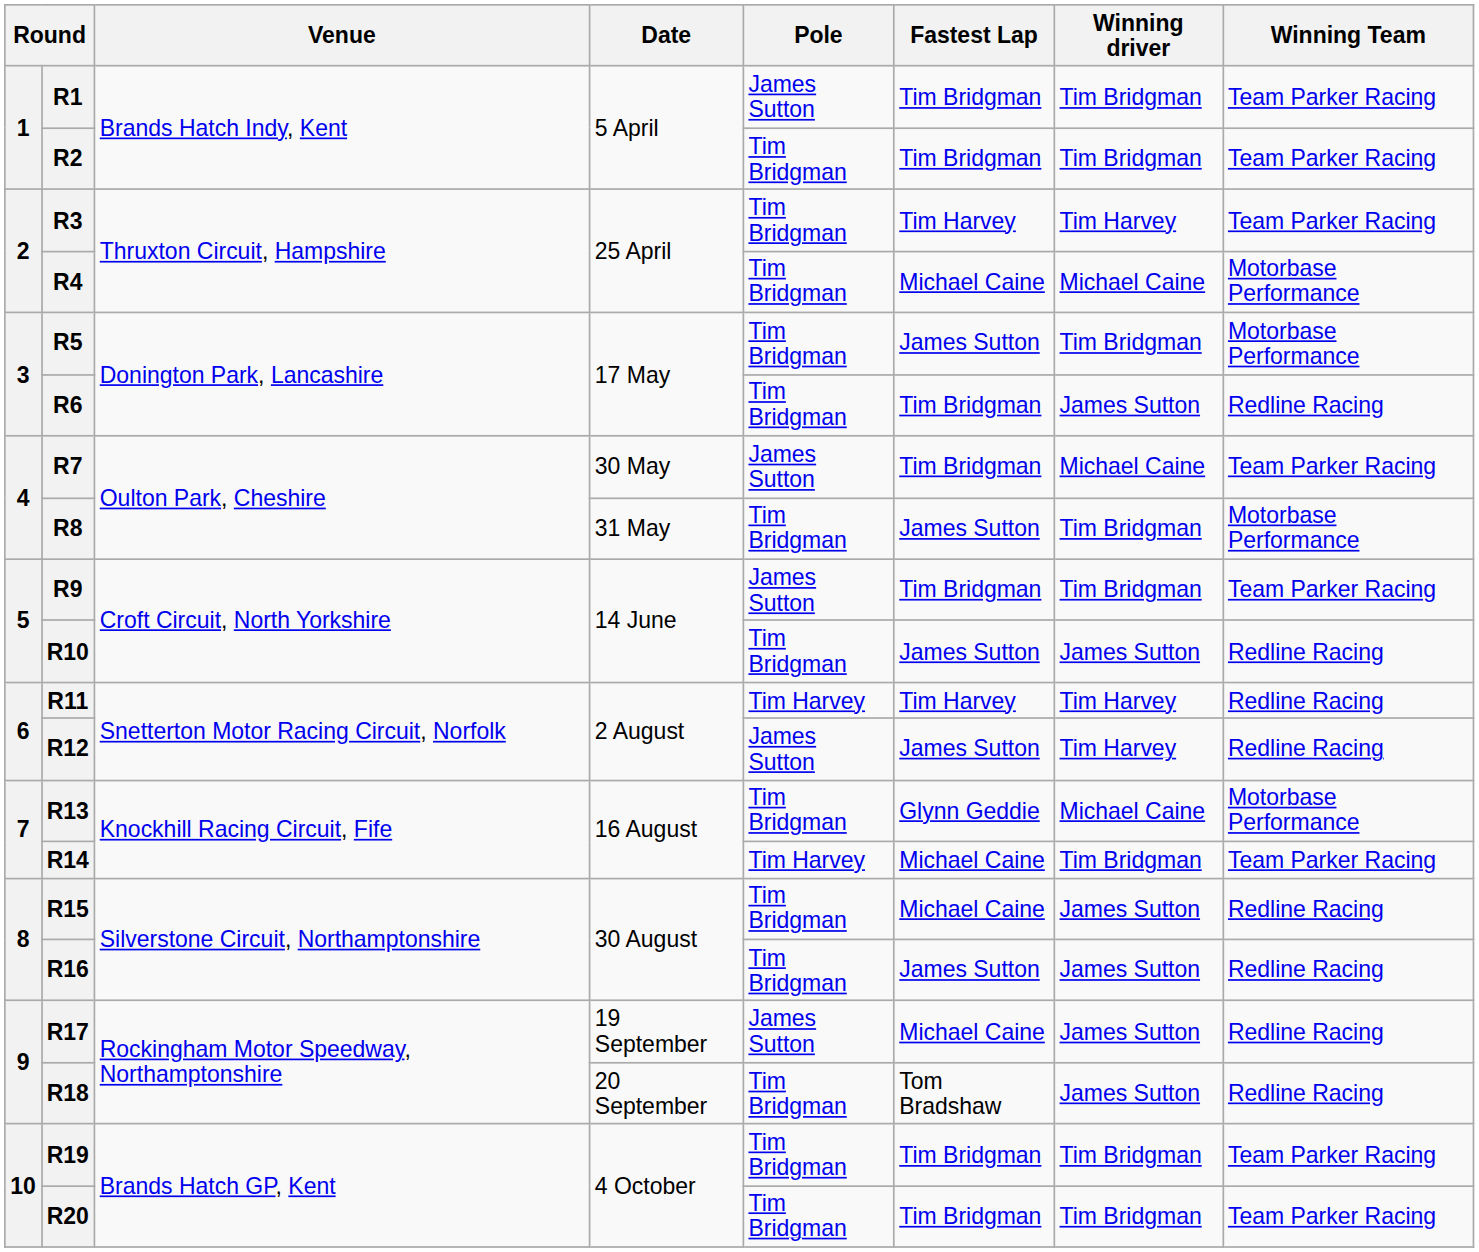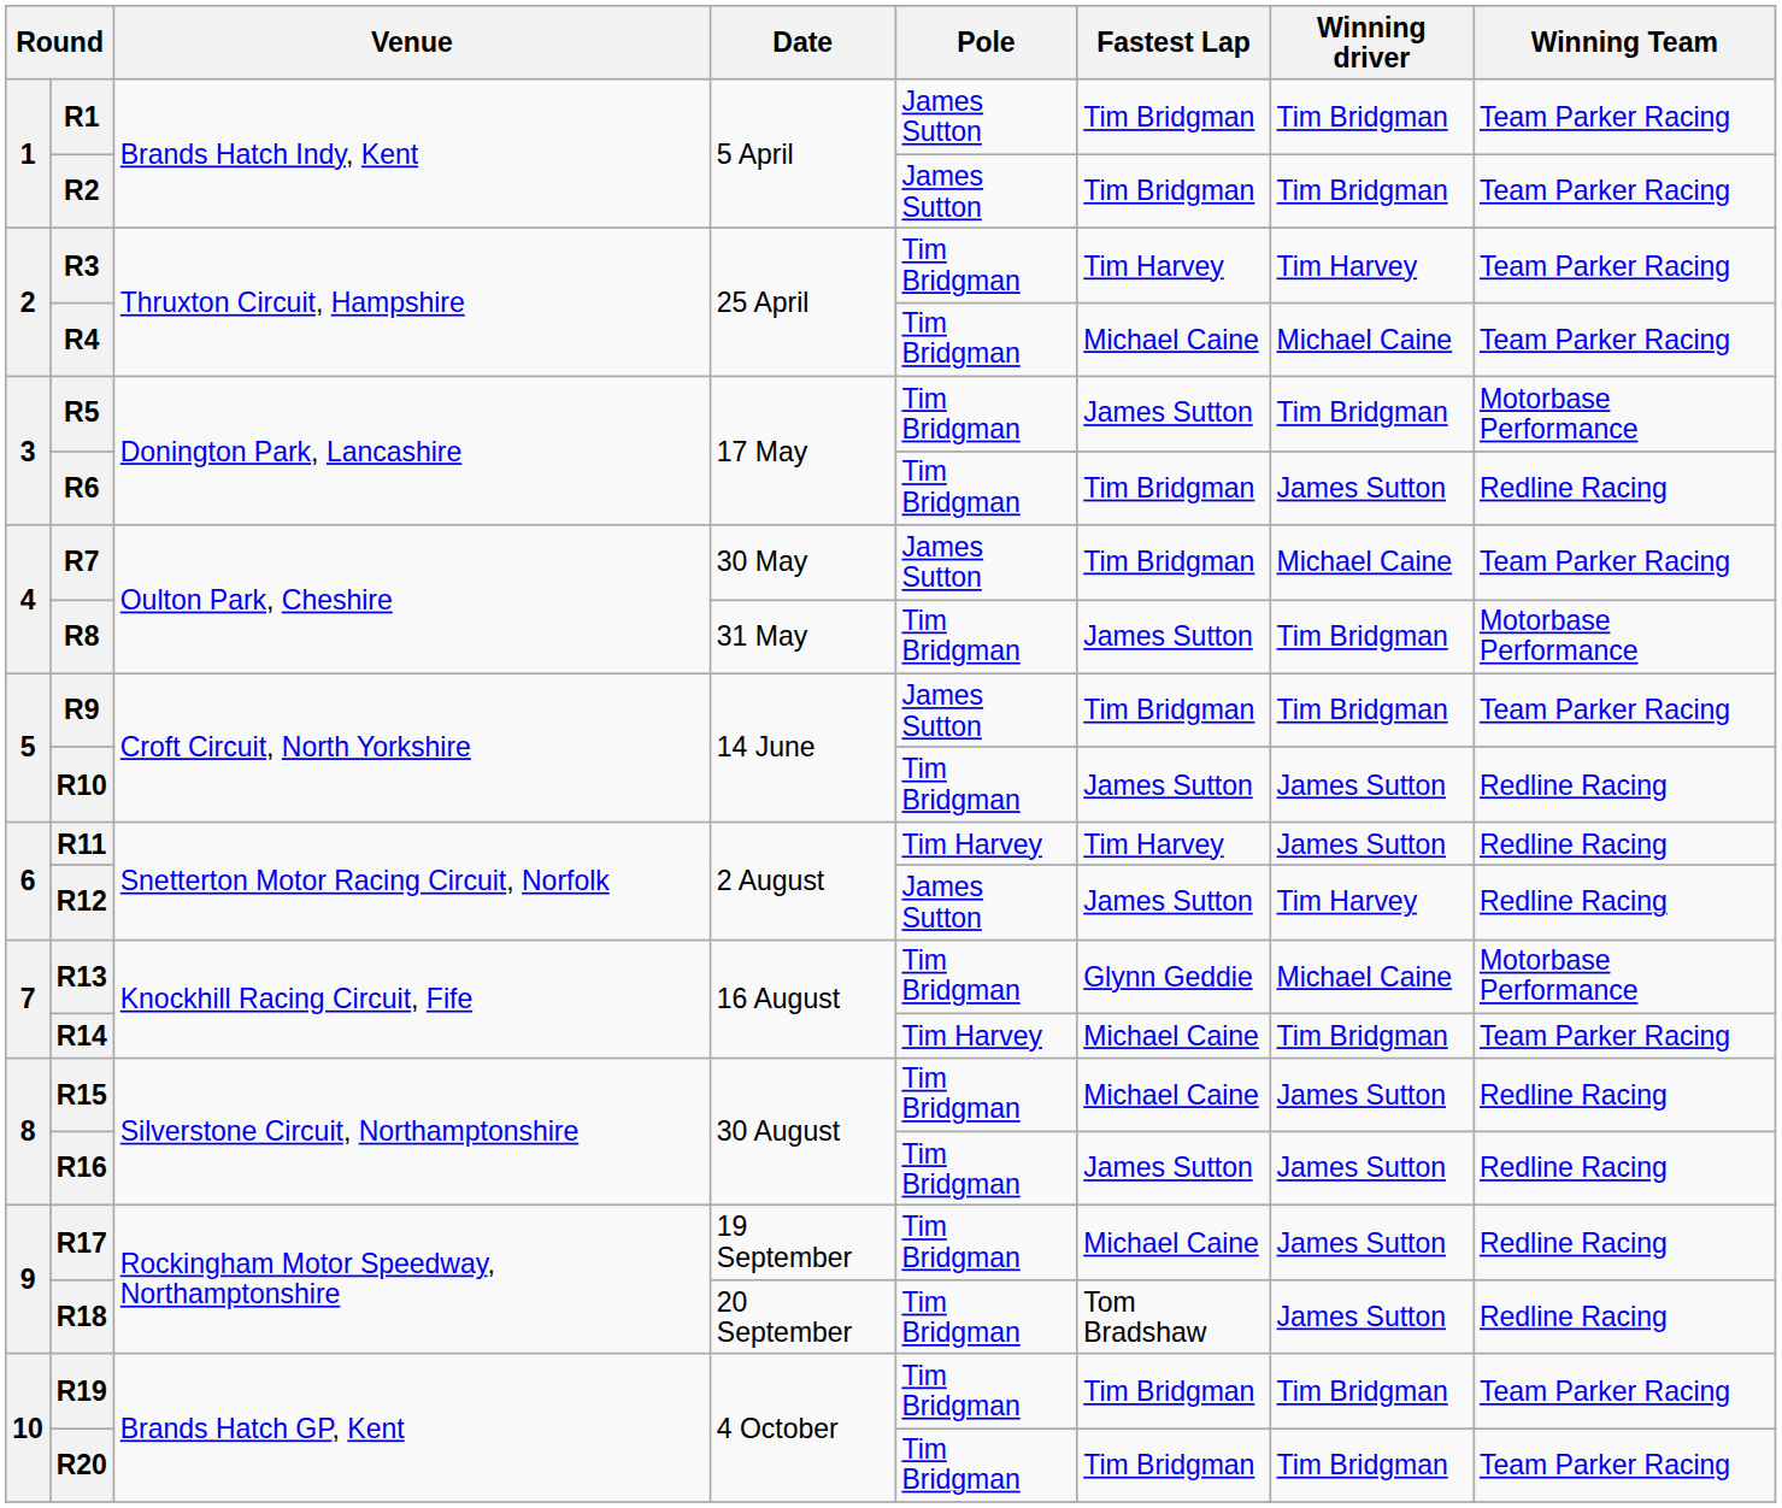 <table class="wikitable" style="font-size: 85%">
 <tr>
 <th colspan="2">Round</th>
 <th>Venue</th>
 <th>Date</th>
 <th>Pole</th>
 <th>Fastest Lap</th>
 <th>Winning driver</th>
 <th>Winning Team</th>
 </tr>
 <tr>
 <th rowspan=2>1</th>
 <th>R1</th>
 <td rowspan=2><a href='#'>Brands Hatch Indy</a>, <a href='#'>Kent</a></td>
 <td rowspan=2>5 April</td>
 <td> <a href='#'>James Sutton</a></td>
 <td> <a href='#'>Tim Bridgman</a></td>
 <td> <a href='#'>Tim Bridgman</a></td>
 <td><a href='#'>Team Parker Racing</a></td>
 </tr>
 <tr>
 <th>R2</th>
-<td> <a href='#'>Tim Bridgman</a></td>
+<td> <a href='#'>James Sutton</a></td>
 <td> <a href='#'>Tim Bridgman</a></td>
 <td> <a href='#'>Tim Bridgman</a></td>
 <td><a href='#'>Team Parker Racing</a></td>
 </tr>
 <tr>
 <th rowspan=2>2</th>
 <th>R3</th>
 <td rowspan=2><a href='#'>Thruxton Circuit</a>, <a href='#'>Hampshire</a></td>
 <td rowspan=2>25 April</td>
 <td> <a href='#'>Tim Bridgman</a></td>
 <td> <a href='#'>Tim Harvey</a></td>
 <td> <a href='#'>Tim Harvey</a></td>
 <td><a href='#'>Team Parker Racing</a></td>
 </tr>
 <tr>
 <th>R4</th>
 <td> <a href='#'>Tim Bridgman</a></td>
 <td> <a href='#'>Michael Caine</a></td>
 <td> <a href='#'>Michael Caine</a></td>
-<td><a href='#'>Motorbase Performance</a></td>
+<td><a href='#'>Team Parker Racing</a></td>
 </tr>
 <tr>
 <th rowspan=2>3</th>
 <th>R5</th>
 <td rowspan=2><a href='#'>Donington Park</a>, <a href='#'>Lancashire</a></td>
 <td rowspan=2>17 May</td>
 <td> <a href='#'>Tim Bridgman</a></td>
 <td> <a href='#'>James Sutton</a></td>
 <td> <a href='#'>Tim Bridgman</a></td>
 <td><a href='#'>Motorbase Performance</a></td>
 </tr>
 <tr>
 <th>R6</th>
 <td> <a href='#'>Tim Bridgman</a></td>
 <td> <a href='#'>Tim Bridgman</a></td>
 <td> <a href='#'>James Sutton</a></td>
 <td><a href='#'>Redline Racing</a></td>
 </tr>
 <tr>
 <th rowspan=2>4</th>
 <th>R7</th>
 <td rowspan=2><a href='#'>Oulton Park</a>, <a href='#'>Cheshire</a></td>
 <td>30 May</td>
 <td> <a href='#'>James Sutton</a></td>
 <td> <a href='#'>Tim Bridgman</a></td>
 <td> <a href='#'>Michael Caine</a></td>
 <td><a href='#'>Team Parker Racing</a></td>
 </tr>
 <tr>
 <th>R8</th>
 <td>31 May</td>
 <td> <a href='#'>Tim Bridgman</a></td>
 <td> <a href='#'>James Sutton</a></td>
 <td> <a href='#'>Tim Bridgman</a></td>
 <td><a href='#'>Motorbase Performance</a></td>
 </tr>
 <tr>
 <th rowspan=2>5</th>
 <th>R9</th>
 <td rowspan=2><a href='#'>Croft Circuit</a>, <a href='#'>North Yorkshire</a></td>
 <td rowspan=2>14 June</td>
 <td> <a href='#'>James Sutton</a></td>
 <td> <a href='#'>Tim Bridgman</a></td>
 <td> <a href='#'>Tim Bridgman</a></td>
 <td><a href='#'>Team Parker Racing</a></td>
 </tr>
 <tr>
 <th>R10</th>
 <td> <a href='#'>Tim Bridgman</a></td>
 <td> <a href='#'>James Sutton</a></td>
 <td> <a href='#'>James Sutton</a></td>
 <td><a href='#'>Redline Racing</a></td>
 </tr>
 <tr>
 <th rowspan=2>6</th>
 <th>R11</th>
 <td rowspan=2><a href='#'>Snetterton Motor Racing Circuit</a>, <a href='#'>Norfolk</a></td>
 <td rowspan=2>2 August</td>
 <td> <a href='#'>Tim Harvey</a></td>
 <td> <a href='#'>Tim Harvey</a></td>
-<td> <a href='#'>Tim Harvey</a></td>
+<td> <a href='#'>James Sutton</a></td>
 <td><a href='#'>Redline Racing</a></td>
 </tr>
 <tr>
 <th>R12</th>
 <td> <a href='#'>James Sutton</a></td>
 <td> <a href='#'>James Sutton</a></td>
 <td> <a href='#'>Tim Harvey</a></td>
 <td><a href='#'>Redline Racing</a></td>
 </tr>
 <tr>
 <th rowspan=2>7</th>
 <th>R13</th>
 <td rowspan=2><a href='#'>Knockhill Racing Circuit</a>, <a href='#'>Fife</a></td>
 <td rowspan=2>16 August</td>
 <td> <a href='#'>Tim Bridgman</a></td>
 <td> <a href='#'>Glynn Geddie</a></td>
 <td> <a href='#'>Michael Caine</a></td>
 <td><a href='#'>Motorbase Performance</a></td>
 </tr>
 <tr>
 <th>R14</th>
 <td> <a href='#'>Tim Harvey</a></td>
 <td> <a href='#'>Michael Caine</a></td>
 <td> <a href='#'>Tim Bridgman</a></td>
 <td><a href='#'>Team Parker Racing</a></td>
 </tr>
 <tr>
 <th rowspan=2>8</th>
 <th>R15</th>
 <td rowspan=2><a href='#'>Silverstone Circuit</a>, <a href='#'>Northamptonshire</a></td>
 <td rowspan=2>30 August</td>
 <td> <a href='#'>Tim Bridgman</a></td>
 <td> <a href='#'>Michael Caine</a></td>
 <td> <a href='#'>James Sutton</a></td>
 <td><a href='#'>Redline Racing</a></td>
 </tr>
 <tr>
 <th>R16</th>
 <td> <a href='#'>Tim Bridgman</a></td>
 <td> <a href='#'>James Sutton</a></td>
 <td> <a href='#'>James Sutton</a></td>
 <td><a href='#'>Redline Racing</a></td>
 </tr>
 <tr>
 <th rowspan=2>9</th>
 <th>R17</th>
 <td rowspan=2><a href='#'>Rockingham Motor Speedway</a>, <a href='#'>Northamptonshire</a></td>
 <td>19 September</td>
-<td> <a href='#'>James Sutton</a></td>
+<td> <a href='#'>Tim Bridgman</a></td>
 <td> <a href='#'>Michael Caine</a></td>
 <td> <a href='#'>James Sutton</a></td>
 <td><a href='#'>Redline Racing</a></td>
 </tr>
 <tr>
 <th>R18</th>
 <td>20 September</td>
 <td> <a href='#'>Tim Bridgman</a></td>
 <td> Tom Bradshaw</td>
 <td> <a href='#'>James Sutton</a></td>
 <td><a href='#'>Redline Racing</a></td>
 </tr>
 <tr>
 <th rowspan=2>10</th>
 <th>R19</th>
 <td rowspan=2><a href='#'>Brands Hatch GP</a>, <a href='#'>Kent</a></td>
 <td rowspan=2>4 October</td>
 <td> <a href='#'>Tim Bridgman</a></td>
 <td> <a href='#'>Tim Bridgman</a></td>
 <td> <a href='#'>Tim Bridgman</a></td>
 <td><a href='#'>Team Parker Racing</a></td>
 </tr>
 <tr>
 <th>R20</th>
 <td> <a href='#'>Tim Bridgman</a></td>
 <td> <a href='#'>Tim Bridgman</a></td>
 <td> <a href='#'>Tim Bridgman</a></td>
 <td><a href='#'>Team Parker Racing</a></td>
 </tr>
 </table>
